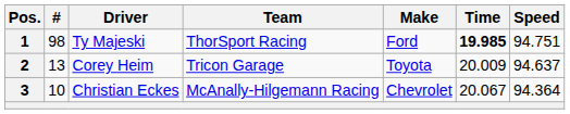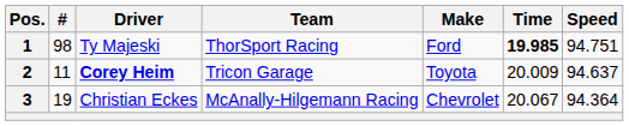 <table class="wikitable" style="font-size:95%">
 <tr>
 <th>Pos.</th>
 <th>#</th>
 <th>Driver</th>
 <th>Team</th>
 <th>Make</th>
 <th>Time</th>
 <th>Speed</th>
 </tr>
 <tr>
 <th>1</th>
 <td>98</td>
 <td><a href='#'>Ty Majeski</a></td>
 <td><a href='#'>ThorSport Racing</a></td>
 <td><a href='#'>Ford</a></td>
 <td><strong>19.985</strong></td>
 <td>94.751</td>
 </tr>
 <tr>
 <th>2</th>
-<td>13</td>
-<td><a href='#'>Corey Heim</a></td>
+<td>11</td>
+<td><strong><a href='#'>Corey Heim</a></strong></td>
 <td><a href='#'>Tricon Garage</a></td>
 <td><a href='#'>Toyota</a></td>
 <td>20.009</td>
 <td>94.637</td>
 </tr>
 <tr>
 <th>3</th>
-<td>10</td>
+<td>19</td>
 <td><a href='#'>Christian Eckes</a></td>
 <td><a href='#'>McAnally-Hilgemann Racing</a></td>
 <td><a href='#'>Chevrolet</a></td>
 <td>20.067</td>
 <td>94.364</td>
 </tr>
 <tr>
 <th colspan="7"></th>
 </tr>
 </table>
